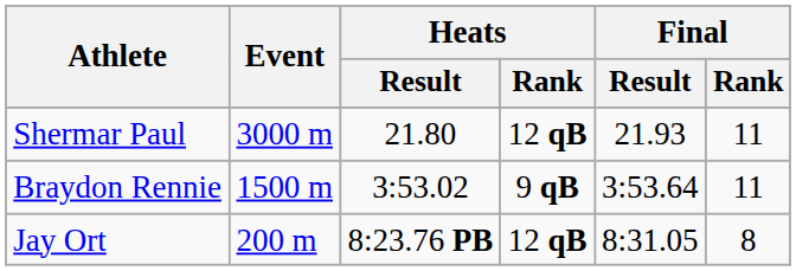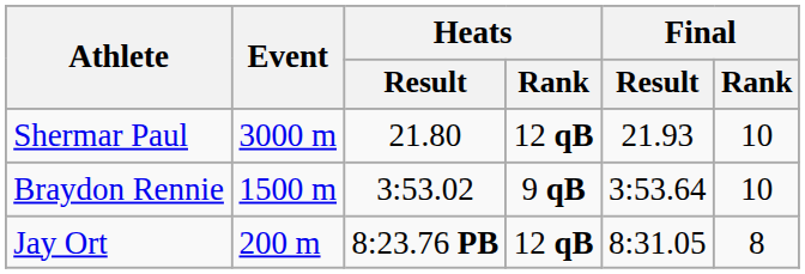 <table class="wikitable" style="font-size:90%">
 <tr>
 <th rowspan=2>Athlete</th>
 <th rowspan=2>Event</th>
 <th colspan=2>Heats</th>
 <th colspan=2>Final</th>
 </tr>
 <tr style="font-size:95%">
 <th>Result</th>
 <th>Rank</th>
 <th>Result</th>
 <th>Rank</th>
 </tr>
 <tr align=center>
 <td align=left><a href='#'>Shermar Paul</a></td>
 <td align=left><a href='#'>3000 m</a></td>
 <td>21.80</td>
 <td>12 <strong>qB</strong></td>
 <td>21.93</td>
-<td>11</td>
+<td>10</td>
 </tr>
 <tr align=center>
 <td align=left><a href='#'>Braydon Rennie</a></td>
 <td align=left><a href='#'>1500 m</a></td>
 <td>3:53.02</td>
 <td>9 <strong>qB</strong></td>
 <td>3:53.64</td>
-<td>11</td>
+<td>10</td>
 </tr>
 <tr align=center>
 <td align=left><a href='#'>Jay Ort</a></td>
 <td align=left><a href='#'>200 m</a></td>
 <td>8:23.76 <strong>PB</strong></td>
 <td>12 <strong>qB</strong></td>
 <td>8:31.05</td>
 <td>8</td>
 </tr>
 </table>
